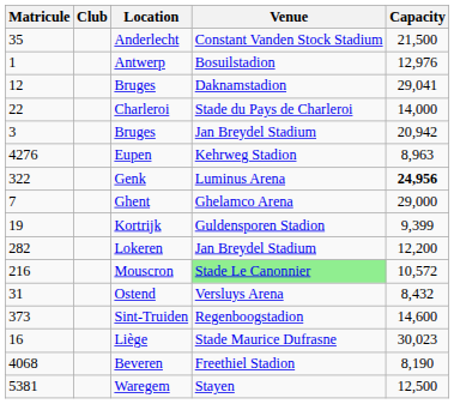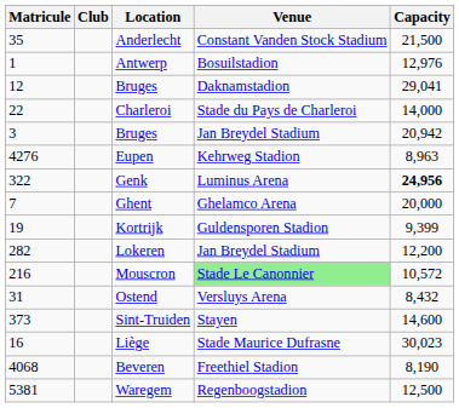 <table class="wikitable sortable">
 <tr>
 <th>Matricule</th>
 <th>Club</th>
 <th>Location</th>
 <th>Venue</th>
 <th>Capacity </th>
 </tr>
 <tr>
 <td>35</td>
 <td></td>
 <td><a href='#'>Anderlecht</a></td>
 <td><a href='#'>Constant Vanden Stock Stadium</a></td>
 <td style="text-align:center;">21,500</td>
 </tr>
 <tr>
 <td>1</td>
 <td></td>
 <td><a href='#'>Antwerp</a></td>
 <td><a href='#'>Bosuilstadion</a></td>
 <td style="text-align:center">12,976</td>
 </tr>
 <tr>
 <td>12</td>
 <td></td>
 <td><a href='#'>Bruges</a></td>
 <td><a href='#'>Daknamstadion</a></td>
 <td style="text-align:center;">29,041</td>
 </tr>
 <tr>
 <td>22</td>
 <td></td>
 <td><a href='#'>Charleroi</a></td>
 <td><a href='#'>Stade du Pays de Charleroi</a></td>
 <td style="text-align:center;">14,000</td>
 </tr>
 <tr>
 <td>3</td>
 <td></td>
 <td><a href='#'>Bruges</a></td>
 <td><a href='#'>Jan Breydel Stadium</a></td>
 <td style="text-align:center;">20,942</td>
 </tr>
 <tr>
 <td>4276</td>
 <td></td>
 <td><a href='#'>Eupen</a></td>
 <td><a href='#'>Kehrweg Stadion</a></td>
 <td style="text-align:center;">8,963</td>
 </tr>
 <tr>
 <td>322</td>
 <td></td>
 <td><a href='#'>Genk</a></td>
 <td><a href='#'>Luminus Arena</a></td>
 <td style="text-align:center;"><strong>24,956</strong></td>
 </tr>
 <tr>
 <td>7</td>
 <td></td>
 <td><a href='#'>Ghent</a></td>
 <td><a href='#'>Ghelamco Arena</a></td>
-<td style="text-align:center;">29,000</td>
+<td style="text-align:center;">20,000</td>
 </tr>
 <tr>
 <td>19</td>
 <td></td>
 <td><a href='#'>Kortrijk</a></td>
 <td><a href='#'>Guldensporen Stadion</a></td>
 <td style="text-align:center;">9,399</td>
 </tr>
 <tr>
 <td>282</td>
 <td></td>
 <td><a href='#'>Lokeren</a></td>
 <td><a href='#'>Jan Breydel Stadium</a></td>
 <td style="text-align:center;">12,200</td>
 </tr>
 <tr>
 <td>216</td>
 <td></td>
 <td><a href='#'>Mouscron</a></td>
 <td style="background: lightgreen;"><a href='#'>Stade Le Canonnier</a></td>
 <td style="text-align:center;">10,572</td>
 </tr>
 <tr>
 <td>31</td>
 <td></td>
 <td><a href='#'>Ostend</a></td>
 <td><a href='#'>Versluys Arena</a></td>
 <td style="text-align:center;">8,432</td>
 </tr>
 <tr>
 <td>373</td>
 <td></td>
 <td><a href='#'>Sint-Truiden</a></td>
-<td><a href='#'>Regenboogstadion</a></td>
+<td><a href='#'>Stayen</a></td>
 <td style="text-align:center;">14,600</td>
 </tr>
 <tr>
 <td>16</td>
 <td></td>
 <td><a href='#'>Liège</a></td>
 <td><a href='#'>Stade Maurice Dufrasne</a></td>
 <td style="text-align:center;">30,023</td>
 </tr>
 <tr>
 <td>4068</td>
 <td></td>
 <td><a href='#'>Beveren</a></td>
 <td><a href='#'>Freethiel Stadion</a></td>
 <td style="text-align:center;">8,190</td>
 </tr>
 <tr>
 <td>5381</td>
 <td></td>
 <td><a href='#'>Waregem</a></td>
-<td><a href='#'>Stayen</a></td>
+<td><a href='#'>Regenboogstadion</a></td>
 <td style="text-align:center;">12,500</td>
 </tr>
 </table>
